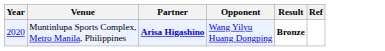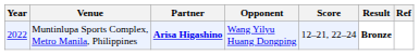 <table class="sortable wikitable" style="font-size: 90%;">
 <tr>
 <th>Year</th>
 <th>Venue</th>
 <th>Partner</th>
 <th>Opponent</th>
+<th>Score</th>
 <th>Result</th>
 <th>Ref</th>
 </tr>
 <tr style="background:#ECF2FF">
-<td align="center"><a href='#'>2020</a></td>
+<td align="center"><a href='#'>2022</a></td>
 <td align="left">Muntinlupa Sports Complex,<br><a href='#'>Metro Manila</a>, Philippines</td>
 <td align="left"><strong> <a href='#'>Arisa Higashino</a></strong></td>
 <td align="left"> <a href='#'>Wang Yilyu</a><br> <a href='#'>Huang Dongping</a></td>
+<td align="left">12–21, 22–24</td>
 <td style="text-align:left; background:white"> <strong>Bronze</strong></td>
 <td style="text-align:center; background:white"></td>
 </tr>
 </table>
